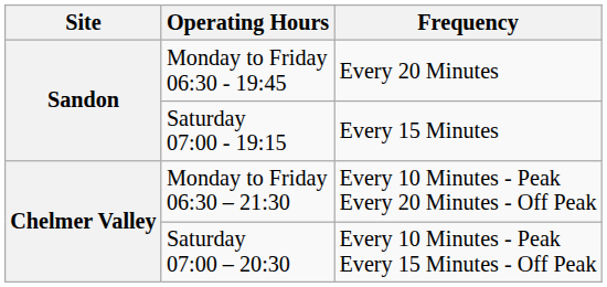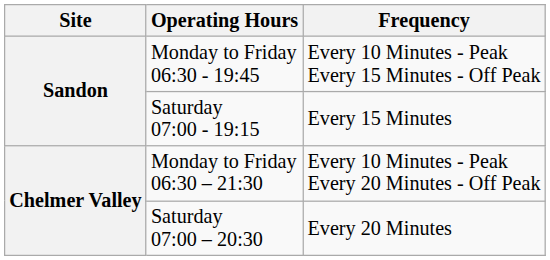 <table class="wikitable">
 <tr>
 <th>Site</th>
 <th>Operating Hours</th>
 <th>Frequency</th>
 </tr>
 <tr>
 <th rowspan=2>Sandon</th>
 <td>Monday to Friday <br> 06:30 - 19:45</td>
-<td>Every 20 Minutes</td>
+<td>Every 10 Minutes - Peak<br>Every 15 Minutes - Off Peak</td>
 </tr>
 <tr>
 <td>Saturday <br> 07:00 - 19:15</td>
 <td>Every 15 Minutes</td>
 </tr>
 <tr>
 <th rowspan=2>Chelmer Valley</th>
 <td>Monday to Friday <br> 06:30 – 21:30</td>
 <td>Every 10 Minutes - Peak<br>Every 20 Minutes - Off Peak</td>
 </tr>
 <tr>
 <td>Saturday <br> 07:00 – 20:30</td>
-<td>Every 10 Minutes - Peak<br>Every 15 Minutes - Off Peak</td>
+<td>Every 20 Minutes</td>
 </tr>
 </table>
